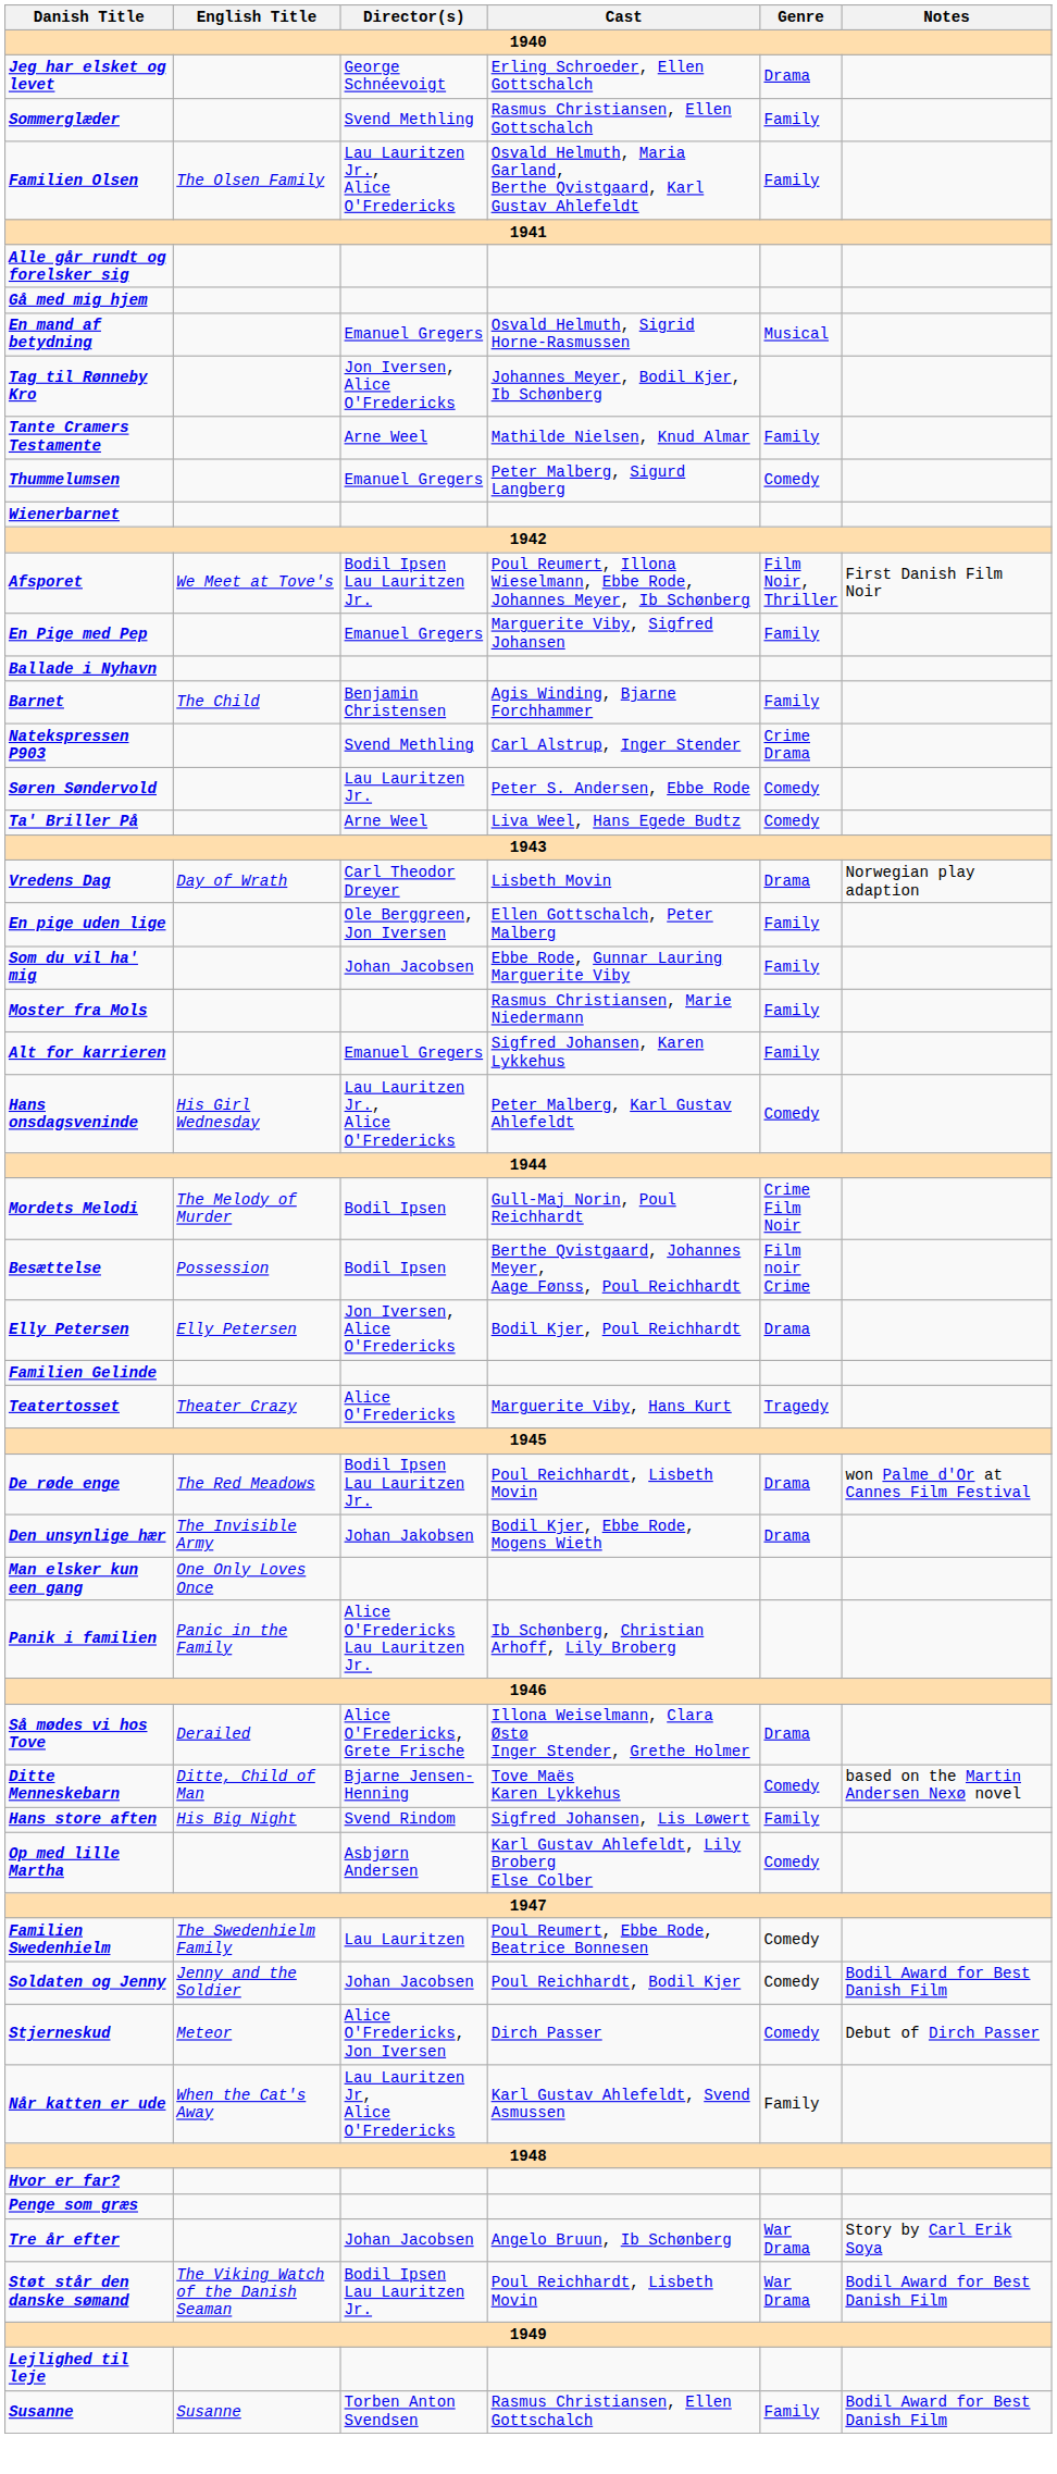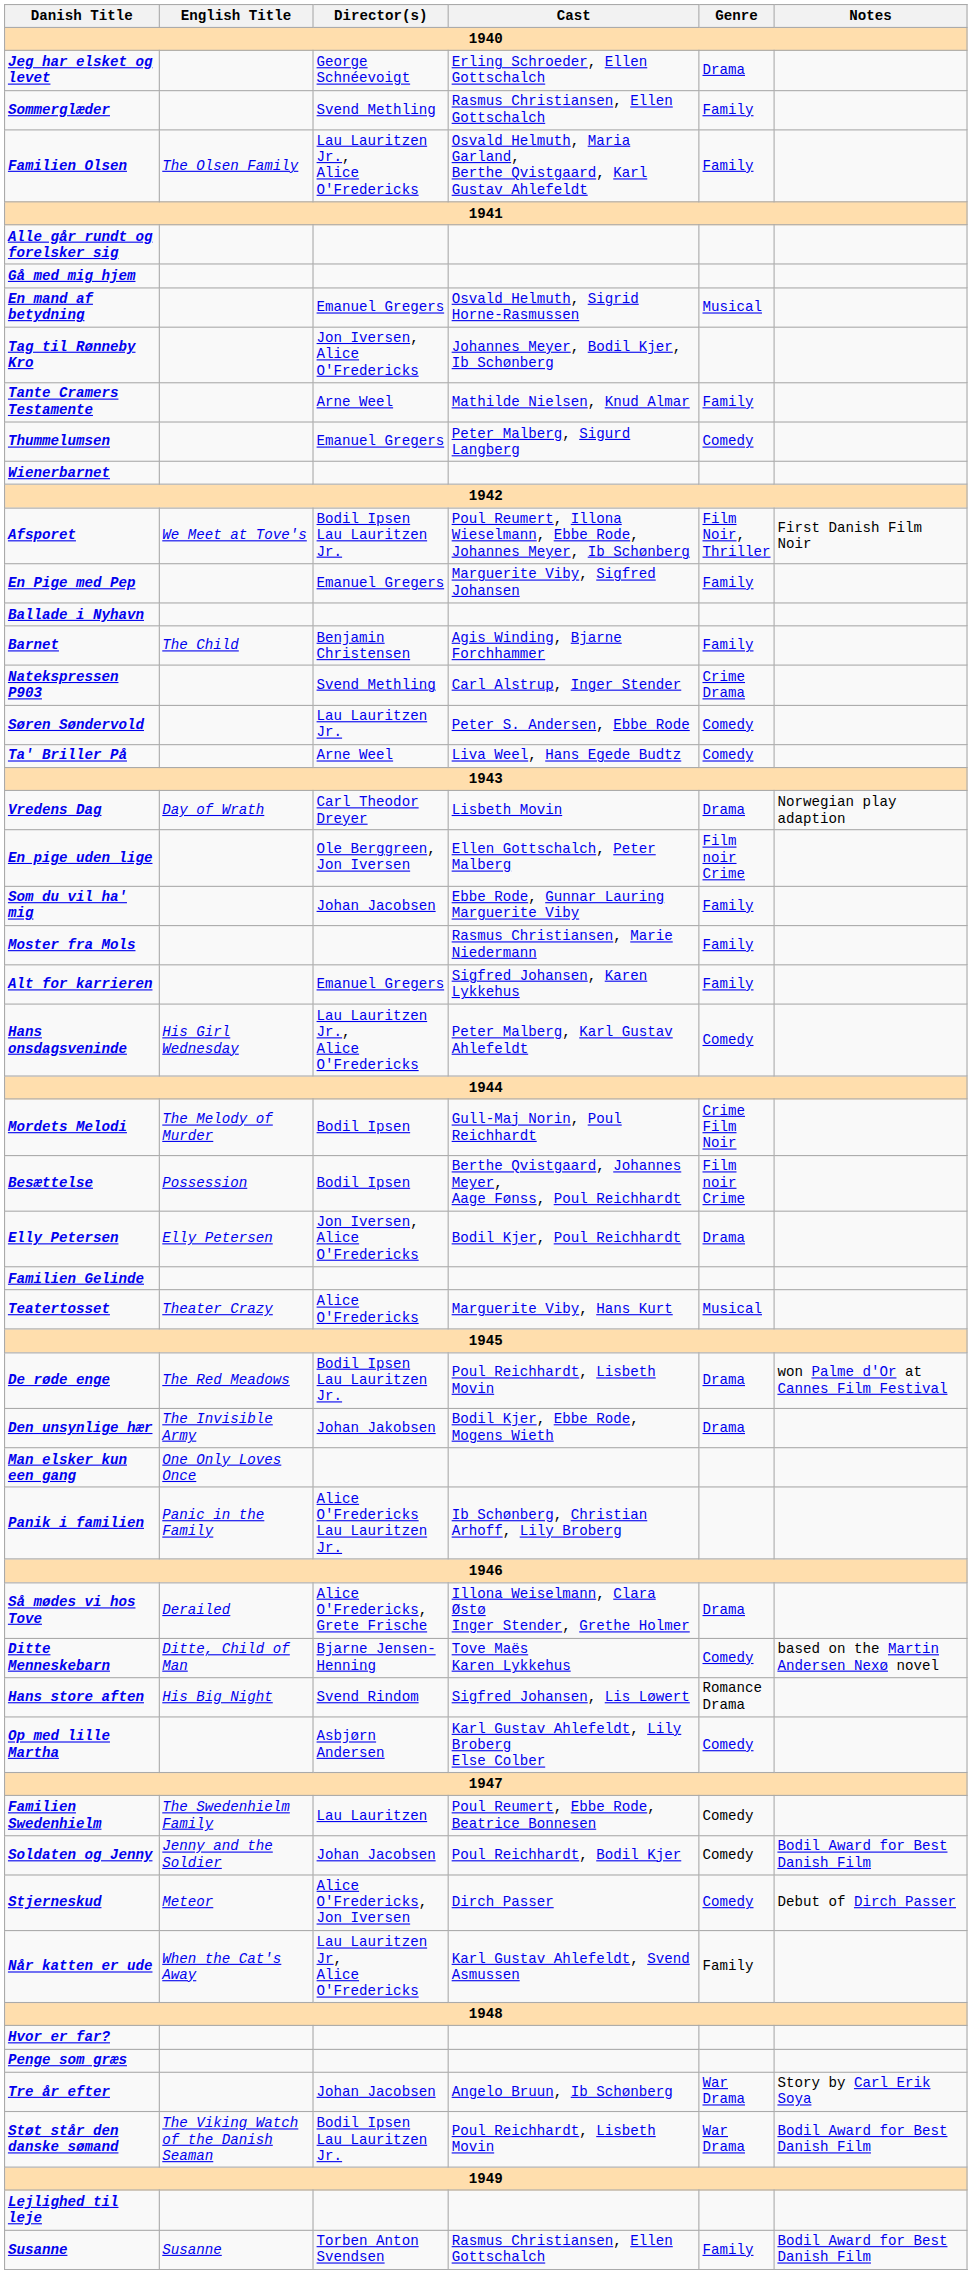 <table class="wikitable" width= "100%">
 <tr>
 <th width=16%>Danish Title</th>
 <th width=16%>English Title</th>
 <th width=14%>Director(s)</th>
 <th width=26%>Cast</th>
 <th width=6%>Genre</th>
 <th width=20%>Notes</th>
 </tr>
 <tr>
 <td colspan="7" style="text-align:center; background:#ffdead;"><strong>1940</strong></td>
 </tr>
 <tr>
 <td><strong><em><a href='#'>Jeg har elsket og levet</a></em></strong></td>
 <td></td>
 <td><a href='#'>George Schnéevoigt</a></td>
 <td><a href='#'>Erling Schroeder</a>, <a href='#'>Ellen Gottschalch</a></td>
 <td><a href='#'>Drama</a></td>
 <td></td>
 </tr>
 <tr>
 <td><strong><em><a href='#'>Sommerglæder</a></em></strong></td>
 <td></td>
 <td><a href='#'>Svend Methling</a></td>
 <td><a href='#'>Rasmus Christiansen</a>, <a href='#'>Ellen Gottschalch</a></td>
 <td><a href='#'>Family</a></td>
 <td></td>
 </tr>
 <tr>
 <td><strong><em><a href='#'>Familien Olsen</a></em></strong></td>
 <td><em><a href='#'>The Olsen Family</a></em></td>
 <td><a href='#'>Lau Lauritzen Jr.</a>,<br> <a href='#'>Alice O'Fredericks</a></td>
 <td><a href='#'>Osvald Helmuth</a>, <a href='#'>Maria Garland</a>, <br><a href='#'>Berthe Qvistgaard</a>, <a href='#'>Karl Gustav Ahlefeldt</a></td>
 <td><a href='#'>Family</a></td>
 <td></td>
 </tr>
 <tr>
 <td colspan="7" style="text-align:center; background:#ffdead;"><strong>1941</strong></td>
 </tr>
 <tr>
 <td><strong><em><a href='#'>Alle går rundt og forelsker sig</a></em></strong></td>
 <td></td>
 <td></td>
 <td></td>
 <td></td>
 <td></td>
 </tr>
 <tr>
 <td><strong><em><a href='#'>Gå med mig hjem</a></em></strong></td>
 <td></td>
 <td></td>
 <td></td>
 <td></td>
 <td></td>
 </tr>
 <tr>
 <td><strong><em><a href='#'>En mand af betydning</a></em></strong></td>
 <td></td>
 <td><a href='#'>Emanuel Gregers</a></td>
 <td><a href='#'>Osvald Helmuth</a>, <a href='#'>Sigrid Horne-Rasmussen</a></td>
 <td><a href='#'>Musical</a></td>
 <td></td>
 </tr>
 <tr>
 <td><strong><em><a href='#'>Tag til Rønneby Kro</a></em></strong></td>
 <td></td>
 <td><a href='#'>Jon Iversen</a>,<br> <a href='#'>Alice O'Fredericks</a></td>
 <td><a href='#'>Johannes Meyer</a>, <a href='#'>Bodil Kjer</a>, <a href='#'>Ib Schønberg</a></td>
 <td></td>
 <td></td>
 </tr>
 <tr>
 <td><strong><em><a href='#'>Tante Cramers Testamente</a></em></strong></td>
 <td></td>
 <td><a href='#'>Arne Weel</a></td>
 <td><a href='#'>Mathilde Nielsen</a>, <a href='#'>Knud Almar</a></td>
 <td><a href='#'>Family</a></td>
 <td></td>
 </tr>
 <tr>
 <td><strong><em><a href='#'>Thummelumsen</a></em></strong></td>
 <td></td>
 <td><a href='#'>Emanuel Gregers</a></td>
 <td><a href='#'>Peter Malberg</a>, <a href='#'>Sigurd Langberg</a></td>
 <td><a href='#'>Comedy</a></td>
 <td></td>
 </tr>
 <tr>
 <td><strong><em><a href='#'>Wienerbarnet</a></em></strong></td>
 <td></td>
 <td></td>
 <td></td>
 <td></td>
 <td></td>
 </tr>
 <tr>
 <td colspan="7" style="text-align:center; background:#ffdead;"><strong>1942</strong></td>
 </tr>
 <tr>
 <td><strong><em><a href='#'>Afsporet</a></em></strong></td>
 <td><em><a href='#'>We Meet at Tove's</a></em></td>
 <td><a href='#'>Bodil Ipsen</a><br><a href='#'>Lau Lauritzen Jr.</a></td>
 <td><a href='#'>Poul Reumert</a>, <a href='#'>Illona Wieselmann</a>, <a href='#'>Ebbe Rode</a>,<br><a href='#'>Johannes Meyer</a>, <a href='#'>Ib Schønberg</a></td>
 <td><a href='#'>Film Noir</a>, <a href='#'>Thriller</a></td>
 <td>First Danish Film Noir</td>
 </tr>
 <tr>
 <td><strong><em><a href='#'>En Pige med Pep</a></em></strong></td>
 <td></td>
 <td><a href='#'>Emanuel Gregers</a></td>
 <td><a href='#'>Marguerite Viby</a>, <a href='#'>Sigfred Johansen</a></td>
 <td><a href='#'>Family</a></td>
 <td></td>
 </tr>
 <tr>
 <td><strong><em><a href='#'>Ballade i Nyhavn</a></em></strong></td>
 <td></td>
 <td></td>
 <td></td>
 <td></td>
 <td></td>
 </tr>
 <tr>
 <td><strong><em><a href='#'>Barnet</a></em></strong></td>
 <td><em><a href='#'>The Child</a></em></td>
 <td><a href='#'>Benjamin Christensen</a></td>
 <td><a href='#'>Agis Winding</a>, <a href='#'>Bjarne Forchhammer</a></td>
 <td><a href='#'>Family</a></td>
 <td></td>
 </tr>
 <tr>
 <td><strong><em><a href='#'>Natekspressen P903</a></em></strong></td>
 <td></td>
 <td><a href='#'>Svend Methling</a></td>
 <td><a href='#'>Carl Alstrup</a>, <a href='#'>Inger Stender</a></td>
 <td><a href='#'>Crime</a> <a href='#'>Drama</a></td>
 <td></td>
 </tr>
 <tr>
 <td><strong><em><a href='#'>Søren Søndervold</a></em></strong></td>
 <td></td>
 <td><a href='#'>Lau Lauritzen Jr.</a></td>
 <td><a href='#'>Peter S. Andersen</a>, <a href='#'>Ebbe Rode</a></td>
 <td><a href='#'>Comedy</a></td>
 <td></td>
 </tr>
 <tr>
 <td><strong><em><a href='#'>Ta' Briller På</a></em></strong></td>
 <td></td>
 <td><a href='#'>Arne Weel</a></td>
 <td><a href='#'>Liva Weel</a>, <a href='#'>Hans Egede Budtz</a></td>
 <td><a href='#'>Comedy</a></td>
 <td></td>
 </tr>
 <tr>
 <td colspan="7" style="text-align:center; background:#ffdead;"><strong>1943</strong></td>
 </tr>
 <tr>
 <td><strong><em><a href='#'>Vredens Dag</a></em></strong></td>
 <td><em><a href='#'>Day of Wrath</a></em></td>
 <td><a href='#'>Carl Theodor Dreyer</a></td>
 <td><a href='#'>Lisbeth Movin</a></td>
 <td><a href='#'>Drama</a></td>
 <td>Norwegian play adaption</td>
 </tr>
 <tr>
 <td><strong><em><a href='#'>En pige uden lige</a></em></strong></td>
 <td></td>
 <td><a href='#'>Ole Berggreen</a>, <a href='#'>Jon Iversen</a></td>
 <td><a href='#'>Ellen Gottschalch</a>, <a href='#'>Peter Malberg</a></td>
-<td><a href='#'>Family</a></td>
+<td><a href='#'>Film noir</a><br><a href='#'>Crime</a></td>
 <td></td>
 </tr>
 <tr>
 <td><strong><em><a href='#'>Som du vil ha' mig</a></em></strong></td>
 <td></td>
 <td><a href='#'>Johan Jacobsen</a></td>
 <td><a href='#'>Ebbe Rode</a>, <a href='#'>Gunnar Lauring</a><br><a href='#'>Marguerite Viby</a></td>
 <td><a href='#'>Family</a></td>
 <td></td>
 </tr>
 <tr>
 <td><strong><em><a href='#'>Moster fra Mols</a></em></strong></td>
 <td></td>
 <td></td>
 <td><a href='#'>Rasmus Christiansen</a>, <a href='#'>Marie Niedermann</a></td>
 <td><a href='#'>Family</a></td>
 <td></td>
 </tr>
 <tr>
 <td><strong><em><a href='#'>Alt for karrieren</a></em></strong></td>
 <td></td>
 <td><a href='#'>Emanuel Gregers</a></td>
 <td><a href='#'>Sigfred Johansen</a>, <a href='#'>Karen Lykkehus</a></td>
 <td><a href='#'>Family</a></td>
 <td></td>
 </tr>
 <tr>
 <td><strong><em><a href='#'>Hans onsdagsveninde</a></em></strong></td>
 <td><em><a href='#'>His Girl Wednesday</a></em></td>
 <td><a href='#'>Lau Lauritzen Jr.</a>,<br> <a href='#'>Alice O'Fredericks</a></td>
 <td><a href='#'>Peter Malberg</a>, <a href='#'>Karl Gustav Ahlefeldt</a></td>
 <td><a href='#'>Comedy</a></td>
 <td></td>
 </tr>
 <tr>
 <td colspan="7" style="text-align:center; background:#ffdead;"><strong>1944</strong></td>
 </tr>
 <tr>
 <td><strong><em><a href='#'>Mordets Melodi</a></em></strong></td>
 <td><em><a href='#'>The Melody of Murder</a></em></td>
 <td><a href='#'>Bodil Ipsen</a></td>
 <td><a href='#'>Gull-Maj Norin</a>, <a href='#'>Poul Reichhardt</a></td>
 <td><a href='#'>Crime</a><br><a href='#'>Film Noir</a></td>
 <td></td>
 </tr>
 <tr>
 <td><strong><em><a href='#'>Besættelse</a></em></strong></td>
 <td><em><a href='#'>Possession</a></em></td>
 <td><a href='#'>Bodil Ipsen</a></td>
 <td><a href='#'>Berthe Qvistgaard</a>, <a href='#'>Johannes Meyer</a>, <br><a href='#'>Aage Fønss</a>, <a href='#'>Poul Reichhardt</a></td>
 <td><a href='#'>Film noir</a><br><a href='#'>Crime</a></td>
 <td></td>
 </tr>
 <tr>
 <td><strong><em><a href='#'>Elly Petersen</a></em></strong></td>
 <td><em><a href='#'>Elly Petersen</a></em></td>
 <td><a href='#'>Jon Iversen</a>,<br> <a href='#'>Alice O'Fredericks</a></td>
 <td><a href='#'>Bodil Kjer</a>, <a href='#'>Poul Reichhardt</a></td>
 <td><a href='#'>Drama</a></td>
 <td></td>
 </tr>
 <tr>
 <td><strong><em><a href='#'>Familien Gelinde</a></em></strong></td>
 <td></td>
 <td></td>
 <td></td>
 <td></td>
 <td></td>
 </tr>
 <tr>
 <td><strong><em><a href='#'>Teatertosset</a></em></strong></td>
 <td><em><a href='#'>Theater Crazy</a></em></td>
 <td><a href='#'>Alice O'Fredericks</a></td>
 <td><a href='#'>Marguerite Viby</a>, <a href='#'>Hans Kurt</a></td>
-<td><a href='#'>Tragedy</a></td>
+<td><a href='#'>Musical</a></td>
 <td></td>
 </tr>
 <tr>
 <td colspan="7" style="text-align:center; background:#ffdead;"><strong>1945</strong></td>
 </tr>
 <tr>
 <td><strong><em><a href='#'>De røde enge</a></em></strong></td>
 <td><em><a href='#'>The Red Meadows</a></em></td>
 <td><a href='#'>Bodil Ipsen</a><br><a href='#'>Lau Lauritzen Jr.</a></td>
 <td><a href='#'>Poul Reichhardt</a>, <a href='#'>Lisbeth Movin</a></td>
 <td><a href='#'>Drama</a></td>
 <td>won <a href='#'>Palme d'Or</a> at <a href='#'>Cannes Film Festival</a></td>
 </tr>
 <tr>
 <td><strong><em><a href='#'>Den unsynlige hær</a></em></strong></td>
 <td><em><a href='#'>The Invisible Army</a></em></td>
 <td><a href='#'>Johan Jakobsen</a></td>
 <td><a href='#'>Bodil Kjer</a>, <a href='#'>Ebbe Rode</a>, <a href='#'>Mogens Wieth</a></td>
 <td><a href='#'>Drama</a></td>
 <td></td>
 </tr>
 <tr>
 <td><strong><em><a href='#'>Man elsker kun een gang</a></em></strong></td>
 <td><em><a href='#'>One Only Loves Once</a></em></td>
 <td></td>
 <td></td>
 <td></td>
 <td></td>
 </tr>
 <tr>
 <td><strong><em><a href='#'>Panik i familien</a></em></strong></td>
 <td><em><a href='#'>Panic in the Family</a></em></td>
 <td><a href='#'>Alice O'Fredericks</a><br><a href='#'>Lau Lauritzen Jr.</a></td>
 <td><a href='#'>Ib Schønberg</a>, <a href='#'>Christian Arhoff</a>, <a href='#'>Lily Broberg</a></td>
 <td></td>
 <td></td>
 </tr>
 <tr>
 <td colspan="7" style="text-align:center; background:#ffdead;"><strong>1946</strong></td>
 </tr>
 <tr>
 <td><strong><em><a href='#'>Så mødes vi hos Tove</a></em></strong></td>
 <td><em><a href='#'>Derailed</a></em></td>
 <td><a href='#'>Alice O'Fredericks</a>, <a href='#'>Grete Frische</a></td>
 <td><a href='#'>Illona Weiselmann</a>, <a href='#'>Clara Østø</a><br><a href='#'>Inger Stender</a>, <a href='#'>Grethe Holmer</a></td>
 <td><a href='#'>Drama</a></td>
 <td></td>
 </tr>
 <tr>
 <td><strong><em><a href='#'>Ditte Menneskebarn</a></em></strong></td>
 <td><em><a href='#'>Ditte, Child of Man</a></em></td>
 <td><a href='#'>Bjarne Jensen-Henning</a></td>
 <td><a href='#'>Tove Maës</a><br><a href='#'>Karen Lykkehus</a></td>
 <td><a href='#'>Comedy</a></td>
 <td>based on the <a href='#'>Martin Andersen Nexø</a> novel</td>
 </tr>
 <tr>
 <td><strong><em><a href='#'>Hans store aften</a></em></strong></td>
 <td><em><a href='#'>His Big Night</a></em></td>
 <td><a href='#'>Svend Rindom</a></td>
 <td><a href='#'>Sigfred Johansen</a>, <a href='#'>Lis Løwert</a></td>
-<td><a href='#'>Family</a></td>
+<td>Romance Drama</td>
 <td></td>
 </tr>
 <tr>
 <td><strong><em><a href='#'>Op med lille Martha</a></em></strong></td>
 <td></td>
 <td><a href='#'>Asbjørn Andersen</a></td>
 <td><a href='#'>Karl Gustav Ahlefeldt</a>, <a href='#'>Lily Broberg</a><br><a href='#'>Else Colber</a></td>
 <td><a href='#'>Comedy</a></td>
 <td></td>
 </tr>
 <tr>
 <td colspan="7" style="text-align:center; background:#ffdead;"><strong>1947</strong></td>
 </tr>
 <tr>
 <td><strong><em><a href='#'>Familien Swedenhielm</a></em></strong></td>
 <td><em><a href='#'>The Swedenhielm Family</a></em></td>
 <td><a href='#'>Lau Lauritzen</a></td>
 <td><a href='#'>Poul Reumert</a>, <a href='#'>Ebbe Rode</a>, <a href='#'>Beatrice Bonnesen</a></td>
 <td>Comedy</td>
 <td></td>
 </tr>
 <tr>
 <td><strong><em><a href='#'>Soldaten og Jenny</a></em></strong></td>
 <td><em><a href='#'>Jenny and the Soldier</a></em></td>
 <td><a href='#'>Johan Jacobsen</a></td>
 <td><a href='#'>Poul Reichhardt</a>, <a href='#'>Bodil Kjer</a></td>
 <td>Comedy</td>
 <td><a href='#'>Bodil Award for Best Danish Film</a></td>
 </tr>
 <tr>
 <td><strong><em><a href='#'>Stjerneskud</a></em></strong></td>
 <td><em><a href='#'>Meteor</a></em></td>
 <td><a href='#'>Alice O'Fredericks</a>,<br> <a href='#'>Jon Iversen</a></td>
 <td><a href='#'>Dirch Passer</a></td>
 <td><a href='#'>Comedy</a></td>
 <td>Debut of <a href='#'>Dirch Passer</a></td>
 </tr>
 <tr>
 <td><strong><em><a href='#'>Når katten er ude</a></em></strong></td>
 <td><em><a href='#'>When the Cat's Away</a></em></td>
 <td><a href='#'>Lau Lauritzen Jr</a>,<br> <a href='#'>Alice O'Fredericks</a></td>
 <td><a href='#'>Karl Gustav Ahlefeldt</a>, <a href='#'>Svend Asmussen</a></td>
 <td>Family</td>
 <td></td>
 </tr>
 <tr>
 <td colspan="7" style="text-align:center; background:#ffdead;"><strong>1948</strong></td>
 </tr>
 <tr>
 <td><strong><em><a href='#'>Hvor er far?</a></em></strong></td>
 <td></td>
 <td></td>
 <td></td>
 <td></td>
 <td></td>
 </tr>
 <tr>
 <td><strong><em><a href='#'>Penge som græs</a></em></strong></td>
 <td></td>
 <td></td>
 <td></td>
 <td></td>
 <td></td>
 </tr>
 <tr>
 <td><strong><em><a href='#'>Tre år efter</a></em></strong></td>
 <td></td>
 <td><a href='#'>Johan Jacobsen</a></td>
 <td><a href='#'>Angelo Bruun</a>, <a href='#'>Ib Schønberg</a></td>
 <td><a href='#'>War Drama</a></td>
 <td>Story by <a href='#'>Carl Erik Soya</a></td>
 </tr>
 <tr>
 <td><strong><em><a href='#'>Støt står den danske sømand</a></em></strong></td>
 <td><em><a href='#'>The Viking Watch of the Danish Seaman</a></em></td>
 <td><a href='#'>Bodil Ipsen</a><br><a href='#'>Lau Lauritzen Jr.</a></td>
 <td><a href='#'>Poul Reichhardt</a>, <a href='#'>Lisbeth Movin</a></td>
 <td><a href='#'>War Drama</a></td>
 <td><a href='#'>Bodil Award for Best Danish Film</a></td>
 </tr>
 <tr>
 <td colspan="7" style="text-align:center; background:#ffdead;"><strong>1949</strong></td>
 </tr>
 <tr>
 <td><strong><em><a href='#'>Lejlighed til leje</a></em></strong></td>
 <td></td>
 <td></td>
 <td></td>
 <td></td>
 <td></td>
 </tr>
 <tr>
 <td><strong><em><a href='#'>Susanne</a></em></strong></td>
 <td><em><a href='#'>Susanne</a></em></td>
 <td><a href='#'>Torben Anton Svendsen</a></td>
 <td><a href='#'>Rasmus Christiansen</a>, <a href='#'>Ellen Gottschalch</a></td>
 <td><a href='#'>Family</a></td>
 <td><a href='#'>Bodil Award for Best Danish Film</a></td>
 </tr>
 <tr>
 </tr>
 </table>
